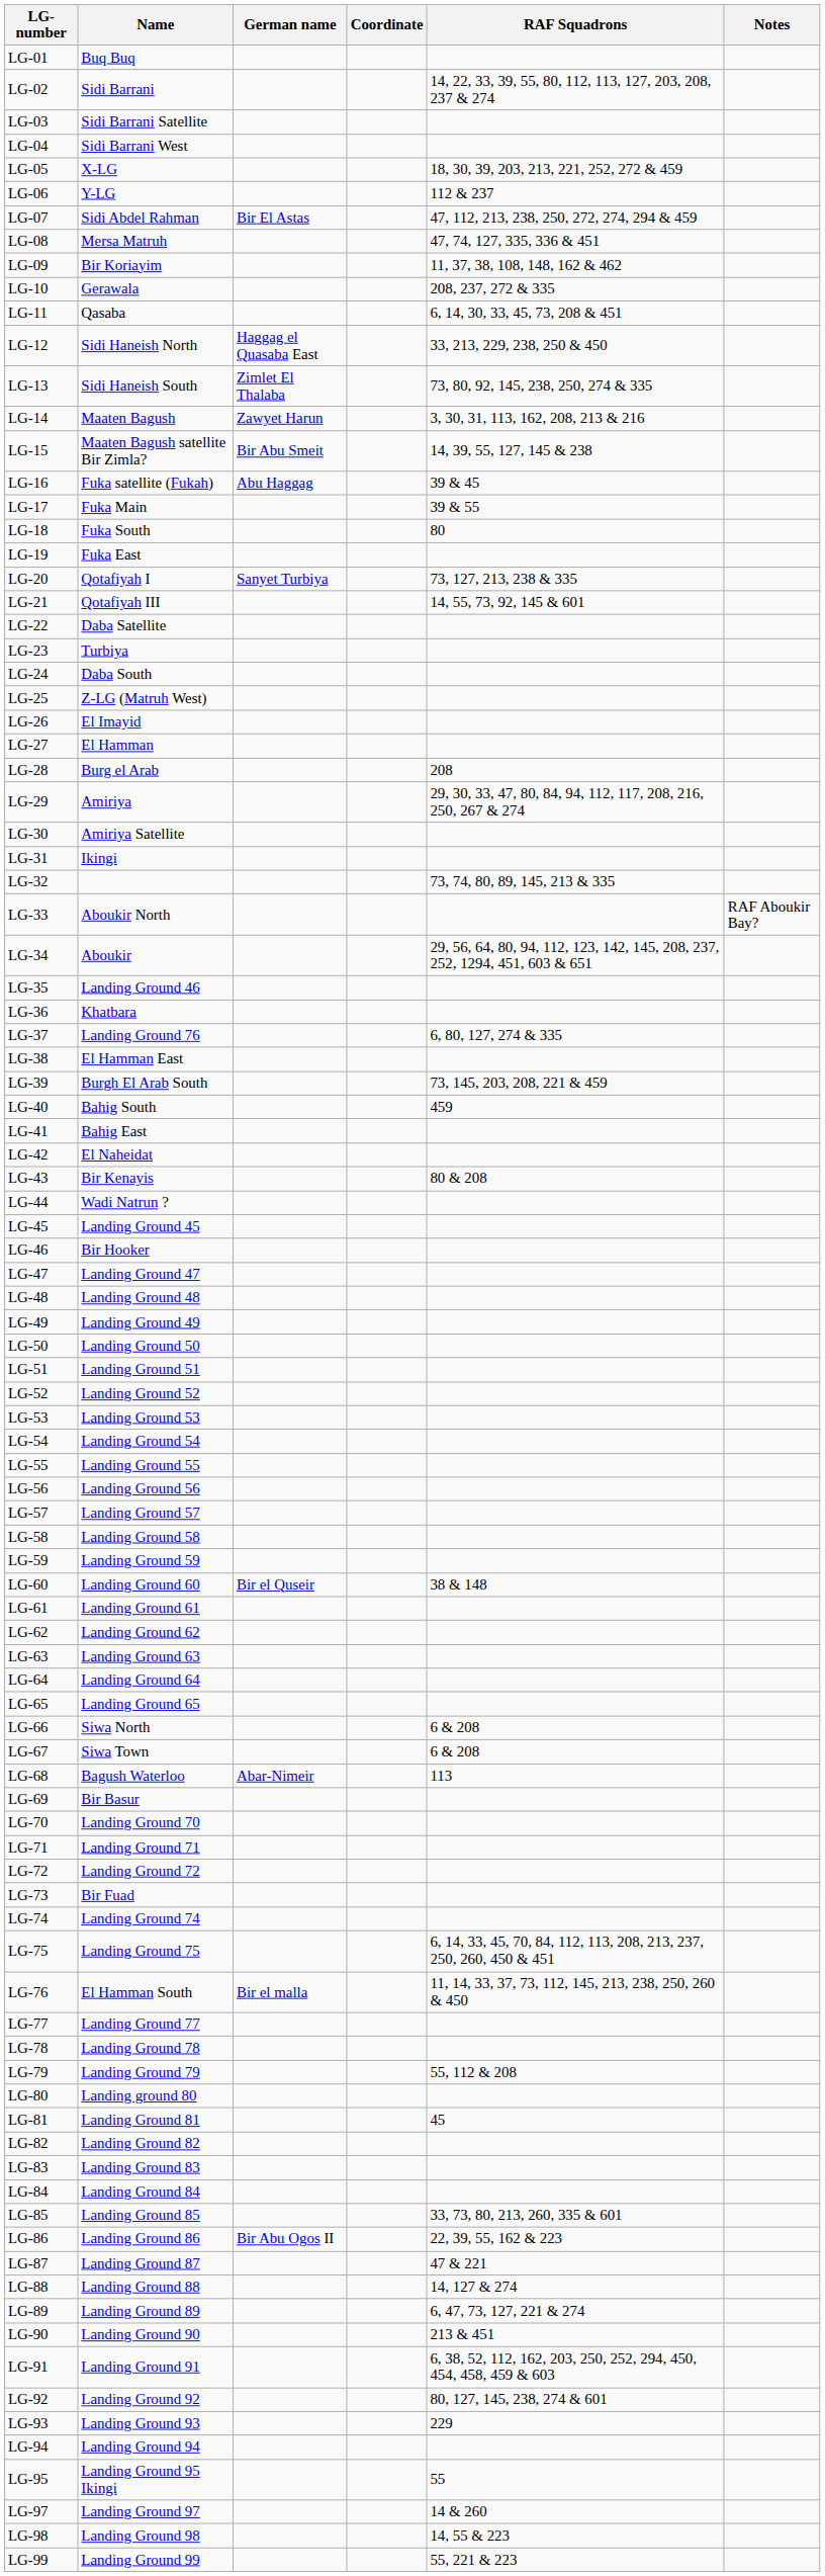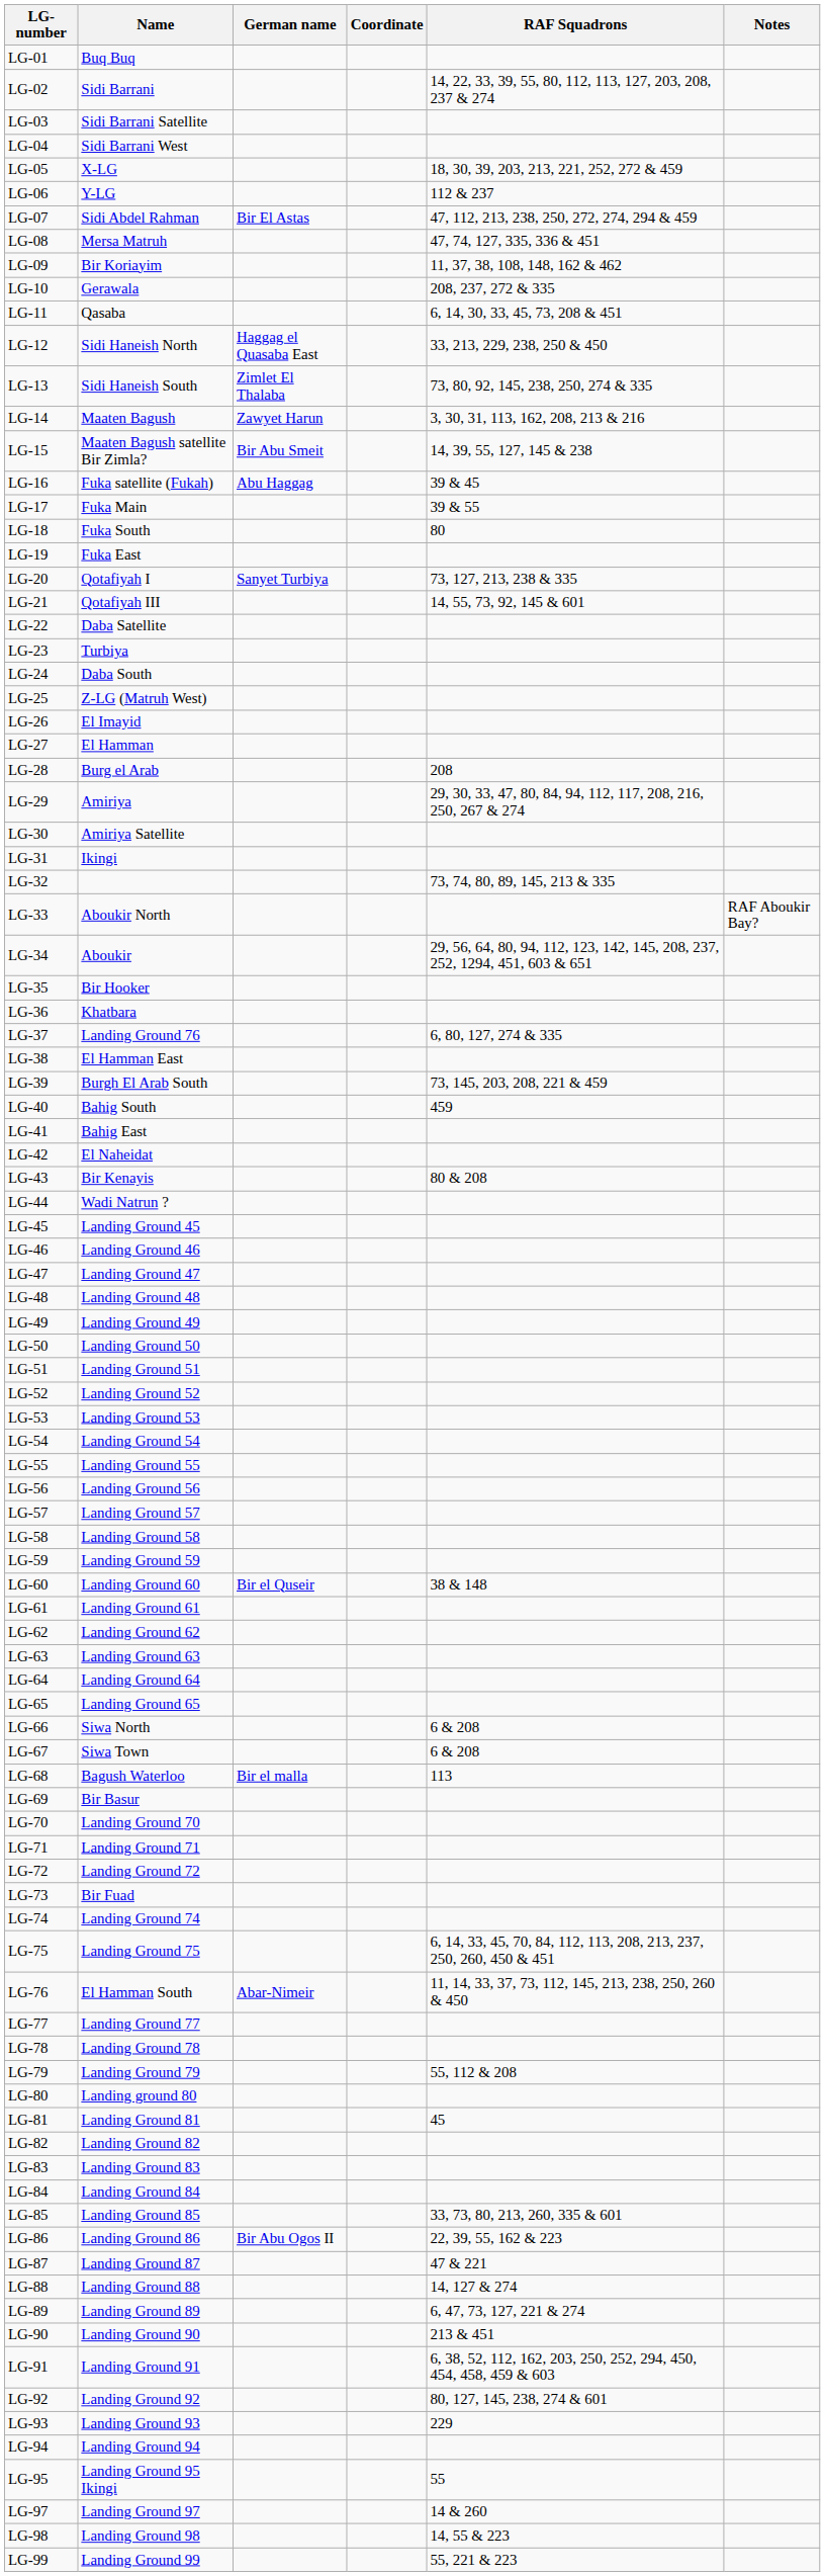 <table class="wikitable sortable">
 <tr>
 <th>LG-number</th>
 <th>Name</th>
 <th>German name</th>
 <th>Coordinate</th>
 <th>RAF Squadrons</th>
 <th>Notes</th>
 </tr>
 <tr>
 <td>LG-01</td>
 <td><a href='#'>Buq Buq</a></td>
 <td></td>
 <td></td>
 <td></td>
 <td></td>
 </tr>
 <tr>
 <td>LG-02</td>
 <td><a href='#'>Sidi Barrani</a></td>
 <td></td>
 <td></td>
 <td>14, 22, 33, 39, 55, 80, 112, 113, 127, 203, 208, 237 & 274</td>
 <td></td>
 </tr>
 <tr>
 <td>LG-03</td>
 <td><a href='#'>Sidi Barrani</a> Satellite</td>
 <td></td>
 <td></td>
 <td></td>
 <td></td>
 </tr>
 <tr>
 <td>LG-04</td>
 <td><a href='#'>Sidi Barrani</a> West</td>
 <td></td>
 <td></td>
 <td></td>
 <td></td>
 </tr>
 <tr>
 <td>LG-05</td>
 <td><a href='#'>X-LG</a></td>
 <td></td>
 <td></td>
 <td>18, 30, 39, 203, 213, 221, 252, 272 & 459</td>
 <td></td>
 </tr>
 <tr>
 <td>LG-06</td>
 <td><a href='#'>Y-LG</a></td>
 <td></td>
 <td></td>
 <td>112 & 237</td>
 <td></td>
 </tr>
 <tr>
 <td>LG-07</td>
 <td><a href='#'>Sidi Abdel Rahman</a></td>
 <td><a href='#'>Bir El Astas</a></td>
 <td></td>
 <td>47, 112, 213, 238, 250, 272, 274, 294 & 459</td>
 <td></td>
 </tr>
 <tr>
 <td>LG-08</td>
 <td><a href='#'>Mersa Matruh</a></td>
 <td></td>
 <td></td>
 <td>47, 74, 127, 335, 336 & 451</td>
 <td></td>
 </tr>
 <tr>
 <td>LG-09</td>
 <td><a href='#'>Bir Koriayim</a></td>
 <td></td>
 <td></td>
 <td>11, 37, 38, 108, 148, 162 & 462</td>
 <td></td>
 </tr>
 <tr>
 <td>LG-10</td>
 <td><a href='#'>Gerawala</a></td>
 <td></td>
 <td></td>
 <td>208, 237, 272 & 335</td>
 <td></td>
 </tr>
 <tr>
 <td>LG-11</td>
 <td>Qasaba</td>
 <td></td>
 <td></td>
 <td>6, 14, 30, 33, 45, 73, 208 & 451</td>
 <td></td>
 </tr>
 <tr>
 <td>LG-12</td>
 <td><a href='#'>Sidi Haneish</a> North</td>
 <td><a href='#'>Haggag el Quasaba</a> East</td>
 <td><br></td>
 <td>33, 213, 229, 238, 250 & 450</td>
 <td></td>
 </tr>
 <tr>
 <td>LG-13</td>
 <td><a href='#'>Sidi Haneish</a> South</td>
 <td><a href='#'>Zimlet El Thalaba</a></td>
 <td><br></td>
 <td>73, 80, 92, 145, 238, 250, 274 & 335</td>
 <td></td>
 </tr>
 <tr>
 <td>LG-14</td>
 <td><a href='#'>Maaten Bagush</a></td>
 <td><a href='#'>Zawyet Harun</a></td>
 <td><br></td>
 <td>3, 30, 31, 113, 162, 208, 213 & 216</td>
 <td></td>
 </tr>
 <tr>
 <td>LG-15</td>
 <td><a href='#'>Maaten Bagush</a> satellite Bir Zimla?</td>
 <td><a href='#'>Bir Abu Smeit</a></td>
 <td></td>
 <td>14, 39, 55, 127, 145 & 238</td>
 <td></td>
 </tr>
 <tr>
 <td>LG-16</td>
 <td><a href='#'>Fuka</a> satellite (<a href='#'>Fukah</a>)</td>
 <td><a href='#'>Abu Haggag</a></td>
 <td><br></td>
 <td>39 & 45</td>
 <td></td>
 </tr>
 <tr>
 <td>LG-17</td>
 <td><a href='#'>Fuka</a> Main</td>
 <td></td>
 <td></td>
 <td>39 & 55</td>
 <td></td>
 </tr>
 <tr>
 <td>LG-18</td>
 <td><a href='#'>Fuka</a> South</td>
 <td></td>
 <td></td>
 <td>80</td>
 <td></td>
 </tr>
 <tr>
 <td>LG-19</td>
 <td><a href='#'>Fuka</a> East</td>
 <td></td>
 <td></td>
 <td></td>
 <td></td>
 </tr>
 <tr>
 <td>LG-20</td>
 <td><a href='#'>Qotafiyah</a> I</td>
 <td><a href='#'>Sanyet Turbiya</a></td>
 <td><br></td>
 <td>73, 127, 213, 238 & 335</td>
 <td></td>
 </tr>
 <tr>
 <td>LG-21</td>
 <td><a href='#'>Qotafiyah</a> III</td>
 <td></td>
 <td></td>
 <td>14, 55, 73, 92, 145 & 601</td>
 <td></td>
 </tr>
 <tr>
 <td>LG-22</td>
 <td><a href='#'>Daba</a> Satellite</td>
 <td></td>
 <td></td>
 <td></td>
 <td></td>
 </tr>
 <tr>
 <td>LG-23</td>
 <td><a href='#'>Turbiya</a></td>
 <td></td>
 <td></td>
 <td></td>
 <td></td>
 </tr>
 <tr>
 <td>LG-24</td>
 <td><a href='#'>Daba</a> South</td>
 <td></td>
 <td></td>
 <td></td>
 <td></td>
 </tr>
 <tr>
 <td>LG-25</td>
 <td><a href='#'>Z-LG</a> (<a href='#'>Matruh</a> West)</td>
 <td></td>
 <td></td>
 <td></td>
 <td></td>
 </tr>
 <tr>
 <td>LG-26</td>
 <td><a href='#'>El Imayid</a></td>
 <td></td>
 <td></td>
 <td></td>
 <td></td>
 </tr>
 <tr>
 <td>LG-27</td>
 <td><a href='#'>El Hamman</a></td>
 <td></td>
 <td></td>
 <td></td>
 <td></td>
 </tr>
 <tr>
 <td>LG-28</td>
 <td><a href='#'>Burg el Arab</a></td>
 <td></td>
 <td></td>
 <td>208</td>
 <td></td>
 </tr>
 <tr>
 <td>LG-29</td>
 <td><a href='#'>Amiriya</a></td>
 <td></td>
 <td></td>
 <td>29, 30, 33, 47, 80, 84, 94, 112, 117, 208, 216, 250, 267 & 274</td>
 <td></td>
 </tr>
 <tr>
 <td>LG-30</td>
 <td><a href='#'>Amiriya</a> Satellite</td>
 <td></td>
 <td></td>
 <td></td>
 <td></td>
 </tr>
 <tr>
 <td>LG-31</td>
 <td><a href='#'>Ikingi</a></td>
 <td></td>
 <td></td>
 <td></td>
 <td></td>
 </tr>
 <tr>
 <td>LG-32</td>
 <td></td>
 <td></td>
 <td></td>
 <td>73, 74, 80, 89, 145, 213 & 335</td>
 <td></td>
 </tr>
 <tr>
 <td>LG-33</td>
 <td><a href='#'>Aboukir</a> North</td>
 <td></td>
 <td></td>
 <td></td>
 <td>RAF Aboukir Bay?</td>
 </tr>
 <tr>
 <td>LG-34</td>
 <td><a href='#'>Aboukir</a></td>
 <td></td>
 <td></td>
 <td>29, 56, 64, 80, 94, 112, 123, 142, 145, 208, 237, 252, 1294, 451, 603 & 651</td>
 <td></td>
 </tr>
 <tr>
 <td>LG-35</td>
-<td><a href='#'>Landing Ground 46</a></td>
+<td><a href='#'>Bir Hooker</a></td>
 <td></td>
 <td><br></td>
 <td></td>
 <td></td>
 </tr>
 <tr>
 <td>LG-36</td>
 <td><a href='#'>Khatbara</a></td>
 <td></td>
 <td></td>
 <td></td>
 <td></td>
 </tr>
 <tr>
 <td>LG-37</td>
 <td><a href='#'>Landing Ground 76</a></td>
 <td></td>
 <td></td>
 <td>6, 80, 127, 274 & 335</td>
 <td></td>
 </tr>
 <tr>
 <td>LG-38</td>
 <td><a href='#'>El Hamman</a> East</td>
 <td></td>
 <td></td>
 <td></td>
 <td></td>
 </tr>
 <tr>
 <td>LG-39</td>
 <td><a href='#'>Burgh El Arab</a> South</td>
 <td></td>
 <td></td>
 <td>73, 145, 203, 208, 221 & 459</td>
 <td></td>
 </tr>
 <tr>
 <td>LG-40</td>
 <td><a href='#'>Bahig</a> South</td>
 <td></td>
 <td></td>
 <td>459</td>
 <td></td>
 </tr>
 <tr>
 <td>LG-41</td>
 <td><a href='#'>Bahig</a> East</td>
 <td></td>
 <td></td>
 <td></td>
 <td></td>
 </tr>
 <tr>
 <td>LG-42</td>
 <td><a href='#'>El Naheidat</a></td>
 <td></td>
 <td></td>
 <td></td>
 <td></td>
 </tr>
 <tr>
 <td>LG-43</td>
 <td><a href='#'>Bir Kenayis</a></td>
 <td></td>
 <td></td>
 <td>80 & 208</td>
 <td></td>
 </tr>
 <tr>
 <td>LG-44</td>
 <td><a href='#'>Wadi Natrun</a> ?</td>
 <td></td>
 <td></td>
 <td></td>
 <td></td>
 </tr>
 <tr>
 <td>LG-45</td>
 <td><a href='#'>Landing Ground 45</a></td>
 <td></td>
 <td></td>
 <td></td>
 <td></td>
 </tr>
 <tr>
 <td>LG-46</td>
-<td><a href='#'>Bir Hooker</a></td>
+<td><a href='#'>Landing Ground 46</a></td>
 <td></td>
 <td></td>
 <td></td>
 <td></td>
 </tr>
 <tr>
 <td>LG-47</td>
 <td><a href='#'>Landing Ground 47</a></td>
 <td></td>
 <td></td>
 <td></td>
 <td></td>
 </tr>
 <tr>
 <td>LG-48</td>
 <td><a href='#'>Landing Ground 48</a></td>
 <td></td>
 <td></td>
 <td></td>
 <td></td>
 </tr>
 <tr>
 <td>LG-49</td>
 <td><a href='#'>Landing Ground 49</a></td>
 <td></td>
 <td></td>
 <td></td>
 <td></td>
 </tr>
 <tr>
 <td>LG-50</td>
 <td><a href='#'>Landing Ground 50</a></td>
 <td></td>
 <td></td>
 <td></td>
 <td></td>
 </tr>
 <tr>
 <td>LG-51</td>
 <td><a href='#'>Landing Ground 51</a></td>
 <td></td>
 <td></td>
 <td></td>
 <td></td>
 </tr>
 <tr>
 <td>LG-52</td>
 <td><a href='#'>Landing Ground 52</a></td>
 <td></td>
 <td></td>
 <td></td>
 <td></td>
 </tr>
 <tr>
 <td>LG-53</td>
 <td><a href='#'>Landing Ground 53</a></td>
 <td></td>
 <td></td>
 <td></td>
 <td></td>
 </tr>
 <tr>
 <td>LG-54</td>
 <td><a href='#'>Landing Ground 54</a></td>
 <td></td>
 <td></td>
 <td></td>
 <td></td>
 </tr>
 <tr>
 <td>LG-55</td>
 <td><a href='#'>Landing Ground 55</a></td>
 <td></td>
 <td></td>
 <td></td>
 <td></td>
 </tr>
 <tr>
 <td>LG-56</td>
 <td><a href='#'>Landing Ground 56</a></td>
 <td></td>
 <td></td>
 <td></td>
 <td></td>
 </tr>
 <tr>
 <td>LG-57</td>
 <td><a href='#'>Landing Ground 57</a></td>
 <td></td>
 <td></td>
 <td></td>
 <td></td>
 </tr>
 <tr>
 <td>LG-58</td>
 <td><a href='#'>Landing Ground 58</a></td>
 <td></td>
 <td></td>
 <td></td>
 <td></td>
 </tr>
 <tr>
 <td>LG-59</td>
 <td><a href='#'>Landing Ground 59</a></td>
 <td></td>
 <td></td>
 <td></td>
 <td></td>
 </tr>
 <tr>
 <td>LG-60</td>
 <td><a href='#'>Landing Ground 60</a></td>
 <td><a href='#'>Bir el Quseir</a></td>
 <td><br></td>
 <td>38 & 148</td>
 <td></td>
 </tr>
 <tr>
 <td>LG-61</td>
 <td><a href='#'>Landing Ground 61</a></td>
 <td></td>
 <td></td>
 <td></td>
 <td></td>
 </tr>
 <tr>
 <td>LG-62</td>
 <td><a href='#'>Landing Ground 62</a></td>
 <td></td>
 <td></td>
 <td></td>
 <td></td>
 </tr>
 <tr>
 <td>LG-63</td>
 <td><a href='#'>Landing Ground 63</a></td>
 <td></td>
 <td></td>
 <td></td>
 <td></td>
 </tr>
 <tr>
 <td>LG-64</td>
 <td><a href='#'>Landing Ground 64</a></td>
 <td></td>
 <td></td>
 <td></td>
 <td></td>
 </tr>
 <tr>
 <td>LG-65</td>
 <td><a href='#'>Landing Ground 65</a></td>
 <td></td>
 <td></td>
 <td></td>
 <td></td>
 </tr>
 <tr>
 <td>LG-66</td>
 <td><a href='#'>Siwa</a> North</td>
 <td></td>
 <td></td>
 <td>6 & 208</td>
 <td></td>
 </tr>
 <tr>
 <td>LG-67</td>
 <td><a href='#'>Siwa</a> Town</td>
 <td></td>
 <td></td>
 <td>6 & 208</td>
 <td></td>
 </tr>
 <tr>
 <td>LG-68</td>
 <td><a href='#'>Bagush Waterloo</a></td>
-<td><a href='#'>Abar-Nimeir</a></td>
+<td><a href='#'>Bir el malla</a></td>
 <td></td>
 <td>113</td>
 <td></td>
 </tr>
 <tr>
 <td>LG-69</td>
 <td><a href='#'>Bir Basur</a></td>
 <td></td>
 <td></td>
 <td></td>
 <td></td>
 </tr>
 <tr>
 <td>LG-70</td>
 <td><a href='#'>Landing Ground 70</a></td>
 <td></td>
 <td></td>
 <td></td>
 <td></td>
 </tr>
 <tr>
 <td>LG-71</td>
 <td><a href='#'>Landing Ground 71</a></td>
 <td></td>
 <td></td>
 <td></td>
 <td></td>
 </tr>
 <tr>
 <td>LG-72</td>
 <td><a href='#'>Landing Ground 72</a></td>
 <td></td>
 <td></td>
 <td></td>
 <td></td>
 </tr>
 <tr>
 <td>LG-73</td>
 <td><a href='#'>Bir Fuad</a></td>
 <td></td>
 <td></td>
 <td></td>
 <td></td>
 </tr>
 <tr>
 <td>LG-74</td>
 <td><a href='#'>Landing Ground 74</a></td>
 <td></td>
 <td></td>
 <td></td>
 <td></td>
 </tr>
 <tr>
 <td>LG-75</td>
 <td><a href='#'>Landing Ground 75</a></td>
 <td></td>
 <td></td>
 <td>6, 14, 33, 45, 70, 84, 112, 113, 208, 213, 237, 250, 260, 450 & 451</td>
 <td></td>
 </tr>
 <tr>
 <td>LG-76</td>
 <td><a href='#'>El Hamman</a> South</td>
-<td><a href='#'>Bir el malla</a></td>
+<td><a href='#'>Abar-Nimeir</a></td>
 <td><br></td>
 <td>11, 14, 33, 37, 73, 112, 145, 213, 238, 250, 260 & 450</td>
 <td></td>
 </tr>
 <tr>
 <td>LG-77</td>
 <td><a href='#'>Landing Ground 77</a></td>
 <td></td>
 <td></td>
 <td></td>
 <td></td>
 </tr>
 <tr>
 <td>LG-78</td>
 <td><a href='#'>Landing Ground 78</a></td>
 <td></td>
 <td></td>
 <td></td>
 <td></td>
 </tr>
 <tr>
 <td>LG-79</td>
 <td><a href='#'>Landing Ground 79</a></td>
 <td></td>
 <td></td>
 <td>55, 112 & 208</td>
 <td></td>
 </tr>
 <tr>
 <td>LG-80</td>
 <td><a href='#'>Landing ground 80</a></td>
 <td></td>
 <td></td>
 <td></td>
 <td></td>
 </tr>
 <tr>
 <td>LG-81</td>
 <td><a href='#'>Landing Ground 81</a></td>
 <td></td>
 <td></td>
 <td>45</td>
 <td></td>
 </tr>
 <tr>
 <td>LG-82</td>
 <td><a href='#'>Landing Ground 82</a></td>
 <td></td>
 <td></td>
 <td></td>
 <td></td>
 </tr>
 <tr>
 <td>LG-83</td>
 <td><a href='#'>Landing Ground 83</a></td>
 <td></td>
 <td></td>
 <td></td>
 <td></td>
 </tr>
 <tr>
 <td>LG-84</td>
 <td><a href='#'>Landing Ground 84</a></td>
 <td></td>
 <td></td>
 <td></td>
 <td></td>
 </tr>
 <tr>
 <td>LG-85</td>
 <td><a href='#'>Landing Ground 85</a></td>
 <td></td>
 <td></td>
 <td>33, 73, 80, 213, 260, 335 & 601</td>
 <td></td>
 </tr>
 <tr>
 <td>LG-86</td>
 <td><a href='#'>Landing Ground 86</a></td>
 <td><a href='#'>Bir Abu Ogos</a> II</td>
 <td></td>
 <td>22, 39, 55, 162 & 223</td>
 <td></td>
 </tr>
 <tr>
 <td>LG-87</td>
 <td><a href='#'>Landing Ground 87</a></td>
 <td></td>
 <td></td>
 <td>47 & 221</td>
 <td></td>
 </tr>
 <tr>
 <td>LG-88</td>
 <td><a href='#'>Landing Ground 88</a></td>
 <td></td>
 <td></td>
 <td>14, 127 & 274</td>
 <td></td>
 </tr>
 <tr>
 <td>LG-89</td>
 <td><a href='#'>Landing Ground 89</a></td>
 <td></td>
 <td></td>
 <td>6, 47, 73, 127, 221 & 274</td>
 <td></td>
 </tr>
 <tr>
 <td>LG-90</td>
 <td><a href='#'>Landing Ground 90</a></td>
 <td></td>
 <td></td>
 <td>213 & 451</td>
 <td></td>
 </tr>
 <tr>
 <td>LG-91</td>
 <td><a href='#'>Landing Ground 91</a></td>
 <td></td>
 <td></td>
 <td>6, 38, 52, 112, 162, 203, 250, 252, 294, 450, 454, 458, 459 & 603</td>
 <td></td>
 </tr>
 <tr>
 <td>LG-92</td>
 <td><a href='#'>Landing Ground 92</a></td>
 <td></td>
 <td></td>
 <td>80, 127, 145, 238, 274 & 601</td>
 <td></td>
 </tr>
 <tr>
 <td>LG-93</td>
 <td><a href='#'>Landing Ground 93</a></td>
 <td></td>
 <td></td>
 <td>229</td>
 <td></td>
 </tr>
 <tr>
 <td>LG-94</td>
 <td><a href='#'>Landing Ground 94</a></td>
 <td></td>
 <td></td>
 <td></td>
 <td></td>
 </tr>
 <tr>
 <td>LG-95</td>
 <td><a href='#'>Landing Ground 95</a> <a href='#'>Ikingi</a></td>
 <td></td>
 <td></td>
 <td>55</td>
 <td></td>
 </tr>
 <tr>
 <td>LG-97</td>
 <td><a href='#'>Landing Ground 97</a></td>
 <td></td>
 <td></td>
 <td>14 & 260</td>
 <td></td>
 </tr>
 <tr>
 <td>LG-98</td>
 <td><a href='#'>Landing Ground 98</a></td>
 <td></td>
 <td></td>
 <td>14, 55 & 223</td>
 <td></td>
 </tr>
 <tr>
 <td>LG-99</td>
 <td><a href='#'>Landing Ground 99</a></td>
 <td></td>
 <td></td>
 <td>55, 221 & 223</td>
 <td></td>
 </tr>
 </table>
